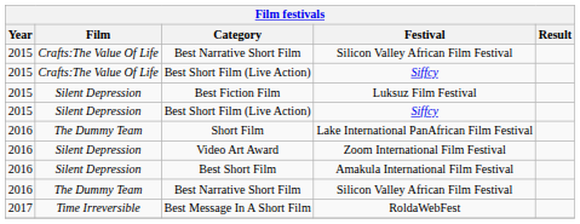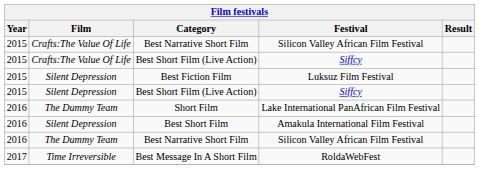 <table style="text-align:center;" class="wikitable">
 <tr>
 <th colspan="5"><a href='#'>Film festivals</a></th>
 </tr>
 <tr>
 <th>Year</th>
 <th>Film</th>
 <th>Category</th>
 <th>Festival</th>
 <th>Result</th>
 </tr>
 <tr>
 <td>2015</td>
 <td><em>Crafts:The Value Of Life</em></td>
 <td>Best Narrative Short Film</td>
 <td>Silicon Valley African Film Festival</td>
 <td></td>
 </tr>
 <tr>
 <td>2015</td>
 <td><em>Crafts:The Value Of Life</em></td>
 <td>Best Short Film (Live Action)</td>
 <td><em><a href='#'>Siffcy</a></em></td>
 <td></td>
 </tr>
 <tr>
 <td>2015</td>
 <td><em>Silent Depression</em></td>
 <td>Best Fiction Film</td>
 <td>Luksuz Film Festival</td>
 <td></td>
 </tr>
 <tr>
 <td>2015</td>
 <td><em>Silent Depression</em></td>
 <td>Best Short Film (Live Action)</td>
 <td><em><a href='#'>Siffcy</a></em></td>
 <td></td>
 </tr>
 <tr>
 <td>2016</td>
 <td><em>The Dummy Team</em></td>
 <td>Short Film</td>
 <td>Lake International PanAfrican Film Festival</td>
 <td></td>
 </tr>
 <tr>
 <td>2016</td>
 <td><em>Silent Depression</em></td>
-<td>Video Art Award</td>
-<td>Zoom International Film Festival</td>
-<td></td>
-</tr>
-<tr>
-<td>2016</td>
-<td><em>Silent Depression</em></td>
 <td>Best Short Film</td>
 <td>Amakula International Film Festival</td>
 <td></td>
 </tr>
 <tr>
 <td>2016</td>
 <td><em>The Dummy Team</em></td>
 <td>Best Narrative Short Film</td>
 <td>Silicon Valley African Film Festival</td>
 <td></td>
 </tr>
 <tr>
 <td>2017</td>
 <td><em>Time Irreversible</em></td>
 <td>Best Message In A Short Film</td>
 <td>RoldaWebFest</td>
 <td></td>
 </tr>
 <tr>
 </tr>
 </table>
